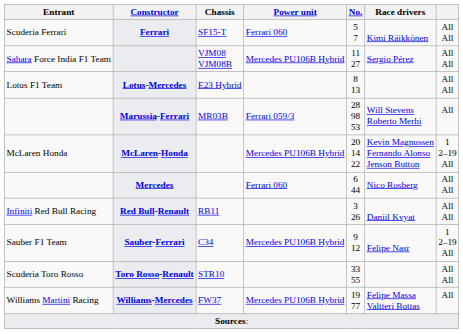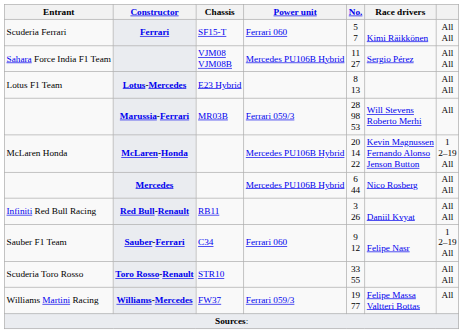 <table class="sortable wikitable" style="font-size:85%;">
 <tr>
 <th class="unsortable" scope="column">Entrant</th>
 <th scope="column"><a href='#'>Constructor</a></th>
 <th class="unsortable" scope="column">Chassis</th>
 <th scope="column"><a href='#'>Power unit</a></th>
 <th scope="column" class="unsortable"><a href='#'>No.</a></th>
 <th class="unsortable" scope="column">Race drivers</th>
 <th class="unsortable" scope="column"></th>
 </tr>
 <tr>
 <td> Scuderia Ferrari</td>
 <td style="background-color:#EAECF0;text-align:center"><strong><a href='#'>Ferrari</a></strong></td>
 <td><a href='#'>SF15-T</a></td>
 <td><a href='#'>Ferrari 060</a></td>
 <td data-sort-value="5" align="center">5<br>7</td>
 <td><br> <a href='#'>Kimi Räikkönen</a></td>
 <td align="center">All<br>All</td>
 </tr>
 <tr>
 <td> <a href='#'>Sahara</a> Force India F1 Team</td>
 <td style="background-color:#EAECF0;text-align:center"></td>
 <td><a href='#'>VJM08</a><br><a href='#'>VJM08B</a></td>
 <td><a href='#'>Mercedes PU106B Hybrid</a></td>
 <td data-sort-value="11" align="center">11<br>27</td>
 <td> <a href='#'>Sergio Pérez</a><br></td>
 <td align="center">All<br>All</td>
 </tr>
 <tr>
 <td> Lotus F1 Team</td>
 <td style="background-color:#EAECF0;text-align:center"><strong><a href='#'>Lotus</a>-<a href='#'>Mercedes</a></strong></td>
 <td><a href='#'>E23 Hybrid</a></td>
 <td><a href='#'></a></td>
 <td data-sort-value="8" align="center">8<br>13</td>
 <td style="padding-right:24px"><br></td>
 <td align="center">All<br>All</td>
 </tr>
 <tr>
 <td> </td>
 <td style="background-color:#EAECF0;text-align:center"><strong><a href='#'>Marussia</a>-<a href='#'>Ferrari</a></strong></td>
 <td><a href='#'>MR03B</a></td>
 <td><a href='#'>Ferrari 059/3</a></td>
 <td data-sort-value="28" align="center">28<br>98<br>53</td>
 <td> <a href='#'>Will Stevens</a><br> <a href='#'>Roberto Merhi</a><br></td>
 <td align="center">All<br><br></td>
 </tr>
 <tr>
 <td> McLaren Honda</td>
 <td style="background-color:#EAECF0;text-align:center"><strong><a href='#'>McLaren</a>-<a href='#'>Honda</a></strong></td>
 <td></td>
 <td><a href='#'>Mercedes PU106B Hybrid</a></td>
 <td data-sort-value="14" align="center">20<br>14<br>22</td>
 <td> <a href='#'>Kevin Magnussen</a><br> <a href='#'>Fernando Alonso</a><br> <a href='#'>Jenson Button</a></td>
 <td align="center">1<br>2–19<br>All</td>
 </tr>
 <tr>
 <td style="padding-right:24px"></td>
 <td style="background-color:#EAECF0;text-align:center"><strong><a href='#'>Mercedes</a></strong></td>
 <td></td>
-<td><a href='#'>Ferrari 060</a></td>
+<td><a href='#'>Mercedes PU106B Hybrid</a></td>
 <td data-sort-value="6" align="center">6<br>44</td>
 <td> <a href='#'>Nico Rosberg</a><br></td>
 <td align="center">All<br>All</td>
 </tr>
 <tr>
 <td> <a href='#'>Infiniti</a> Red Bull Racing</td>
 <td style="background-color:#EAECF0;text-align:center"><strong><a href='#'>Red Bull</a>-<a href='#'>Renault</a></strong></td>
 <td><a href='#'>RB11</a></td>
 <td><a href='#'></a></td>
 <td data-sort-value="3" align="center">3<br>26</td>
 <td><br> <a href='#'>Daniil Kvyat</a></td>
 <td align="center">All<br>All</td>
 </tr>
 <tr>
 <td> Sauber F1 Team</td>
 <td style="background-color:#EAECF0;text-align:center"><strong><a href='#'>Sauber</a>-<a href='#'>Ferrari</a></strong></td>
 <td><a href='#'>C34</a></td>
-<td><a href='#'>Mercedes PU106B Hybrid</a></td>
+<td><a href='#'>Ferrari 060</a></td>
 <td data-sort-value="9" align="center">9<br>12</td>
 <td><br> <a href='#'>Felipe Nasr</a></td>
 <td align="center">1<br>2–19<br>All</td>
 </tr>
 <tr>
 <td> Scuderia Toro Rosso</td>
 <td style="background-color:#EAECF0;text-align:center"><strong><a href='#'>Toro Rosso</a>-<a href='#'>Renault</a></strong></td>
 <td><a href='#'>STR10</a></td>
 <td><a href='#'></a></td>
 <td data-sort-value="33" align="center">33<br>55</td>
 <td><br></td>
 <td align="center">All<br>All</td>
 </tr>
 <tr>
 <td> Williams <a href='#'>Martini</a> Racing</td>
 <td style="background-color:#EAECF0;text-align:center"><strong><a href='#'>Williams</a>-<a href='#'>Mercedes</a></strong></td>
 <td><a href='#'>FW37</a></td>
-<td><a href='#'>Mercedes PU106B Hybrid</a></td>
+<td><a href='#'>Ferrari 059/3</a></td>
 <td data-sort-value="19" align="center">19<br>77</td>
 <td> <a href='#'>Felipe Massa</a><br> <a href='#'>Valtteri Bottas</a></td>
 <td align="center">All<br><br></td>
 </tr>
 <tr class="sortbottom">
 <td colspan="8" style="background-color:#EAECF0;text-align:center"><strong>Sources</strong>:</td>
 </tr>
 </table>
